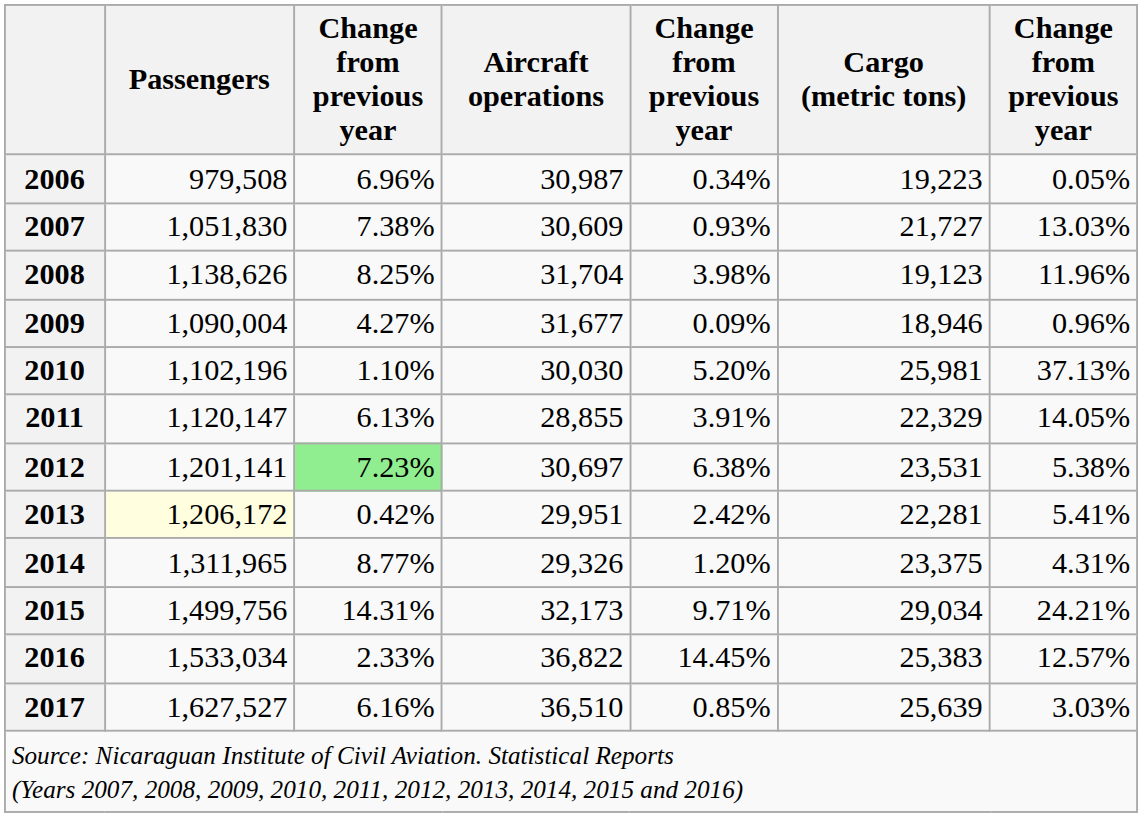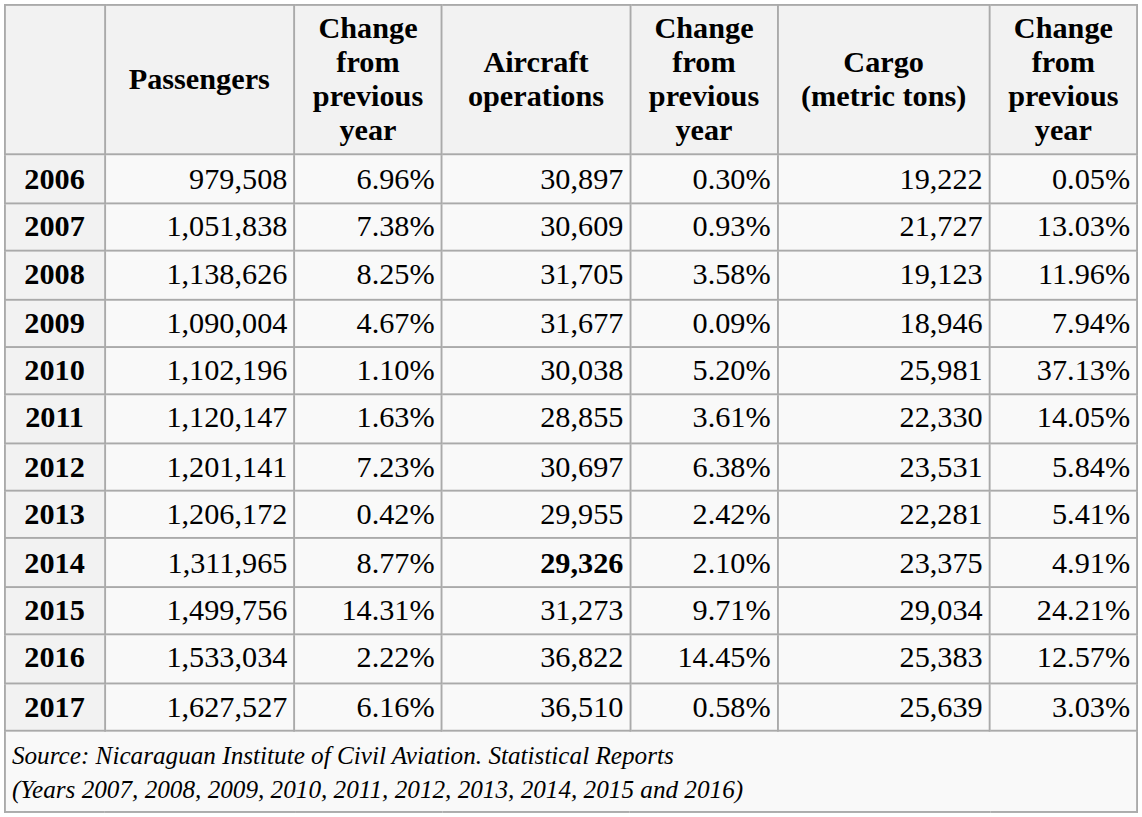 <table class="wikitable" style="text-align:right; width:600px">
 <tr>
 <th style="width:50px"></th>
 <th style="width:100px">Passengers</th>
 <th style="width:75px">Change from previous year</th>
 <th style="width:100px">Aircraft operations</th>
 <th style="width:75px">Change from previous year</th>
 <th style="width:125px">Cargo<br>(metric tons)</th>
 <th style="width:75px">Change from previous year</th>
 </tr>
 <tr>
 <th>2006</th>
 <td>979,508</td>
 <td> 6.96%</td>
-<td>30,987</td>
-<td> 0.34%</td>
-<td>19,223</td>
+<td>30,897</td>
+<td> 0.30%</td>
+<td>19,222</td>
 <td> 0.05%</td>
 </tr>
 <tr>
 <th>2007</th>
-<td>1,051,830</td>
+<td>1,051,838</td>
 <td> 7.38%</td>
 <td>30,609</td>
 <td> 0.93%</td>
 <td>21,727</td>
 <td>13.03%</td>
 </tr>
 <tr>
 <th>2008</th>
 <td>1,138,626</td>
 <td> 8.25%</td>
-<td>31,704</td>
-<td> 3.98%</td>
+<td>31,705</td>
+<td> 3.58%</td>
 <td>19,123</td>
 <td>11.96%</td>
 </tr>
 <tr>
 <th>2009</th>
 <td>1,090,004</td>
-<td> 4.27%</td>
+<td> 4.67%</td>
 <td>31,677</td>
 <td> 0.09%</td>
 <td>18,946</td>
-<td> 0.96%</td>
+<td> 7.94%</td>
 </tr>
 <tr>
 <th>2010</th>
 <td>1,102,196</td>
 <td> 1.10%</td>
-<td>30,030</td>
+<td>30,038</td>
 <td> 5.20%</td>
 <td>25,981</td>
 <td>37.13%</td>
 </tr>
 <tr>
 <th>2011</th>
 <td>1,120,147</td>
-<td> 6.13%</td>
+<td> 1.63%</td>
 <td>28,855</td>
-<td> 3.91%</td>
-<td>22,329</td>
+<td> 3.61%</td>
+<td>22,330</td>
 <td>14.05%</td>
 </tr>
 <tr>
 <th>2012</th>
 <td>1,201,141</td>
-<td style="background: lightgreen;"> 7.23%</td>
+<td> 7.23%</td>
 <td>30,697</td>
 <td> 6.38%</td>
 <td>23,531</td>
-<td> 5.38%</td>
+<td> 5.84%</td>
 </tr>
 <tr>
 <th>2013</th>
-<td style="background: lightyellow;">1,206,172</td>
+<td>1,206,172</td>
 <td> 0.42%</td>
-<td>29,951</td>
+<td>29,955</td>
 <td> 2.42%</td>
 <td>22,281</td>
 <td> 5.41%</td>
 </tr>
 <tr>
 <th>2014</th>
 <td>1,311,965</td>
 <td> 8.77%</td>
-<td>29,326</td>
-<td> 1.20%</td>
+<td><strong>29,326</strong></td>
+<td> 2.10%</td>
 <td>23,375</td>
-<td> 4.31%</td>
+<td> 4.91%</td>
 </tr>
 <tr>
 <th>2015</th>
 <td>1,499,756</td>
 <td>14.31%</td>
-<td>32,173</td>
+<td>31,273</td>
 <td> 9.71%</td>
 <td>29,034</td>
 <td>24.21%</td>
 </tr>
 <tr>
 <th>2016</th>
 <td>1,533,034</td>
-<td>2.33%</td>
+<td>2.22%</td>
 <td>36,822</td>
 <td> 14.45%</td>
 <td>25,383</td>
 <td>12.57%</td>
 </tr>
 <tr>
 <th>2017</th>
 <td>1,627,527</td>
 <td>6.16%</td>
 <td>36,510</td>
-<td> 0.85%</td>
+<td> 0.58%</td>
 <td>25,639</td>
 <td>3.03%</td>
 </tr>
 <tr>
 <td colspan="7" style="text-align:left;"><small><em>Source: Nicaraguan Institute of Civil Aviation. Statistical Reports<br>(Years 2007, 2008, 2009, 2010, 2011, 2012, 2013, 2014, 2015 and 2016)</em></small></td>
 </tr>
 </table>
